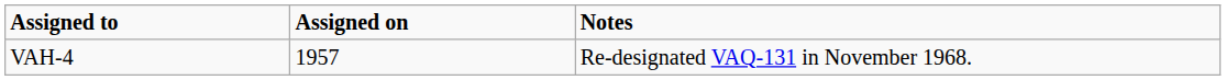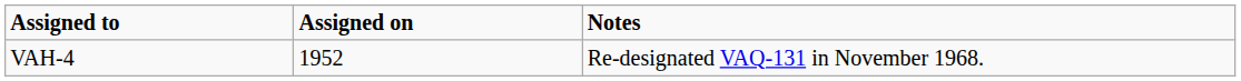 <table class="wikitable" style="width: 70%;">
 <tr>
 <td style="width: 200px;"><strong>Assigned to</strong></td>
 <td style="width: 200px;"><strong>Assigned on</strong></td>
 <td><strong>Notes</strong></td>
 </tr>
 <tr>
 <td>VAH-4</td>
-<td>1957</td>
+<td>1952</td>
 <td>Re-designated <a href='#'>VAQ-131</a> in November 1968.</td>
 </tr>
 </table>
